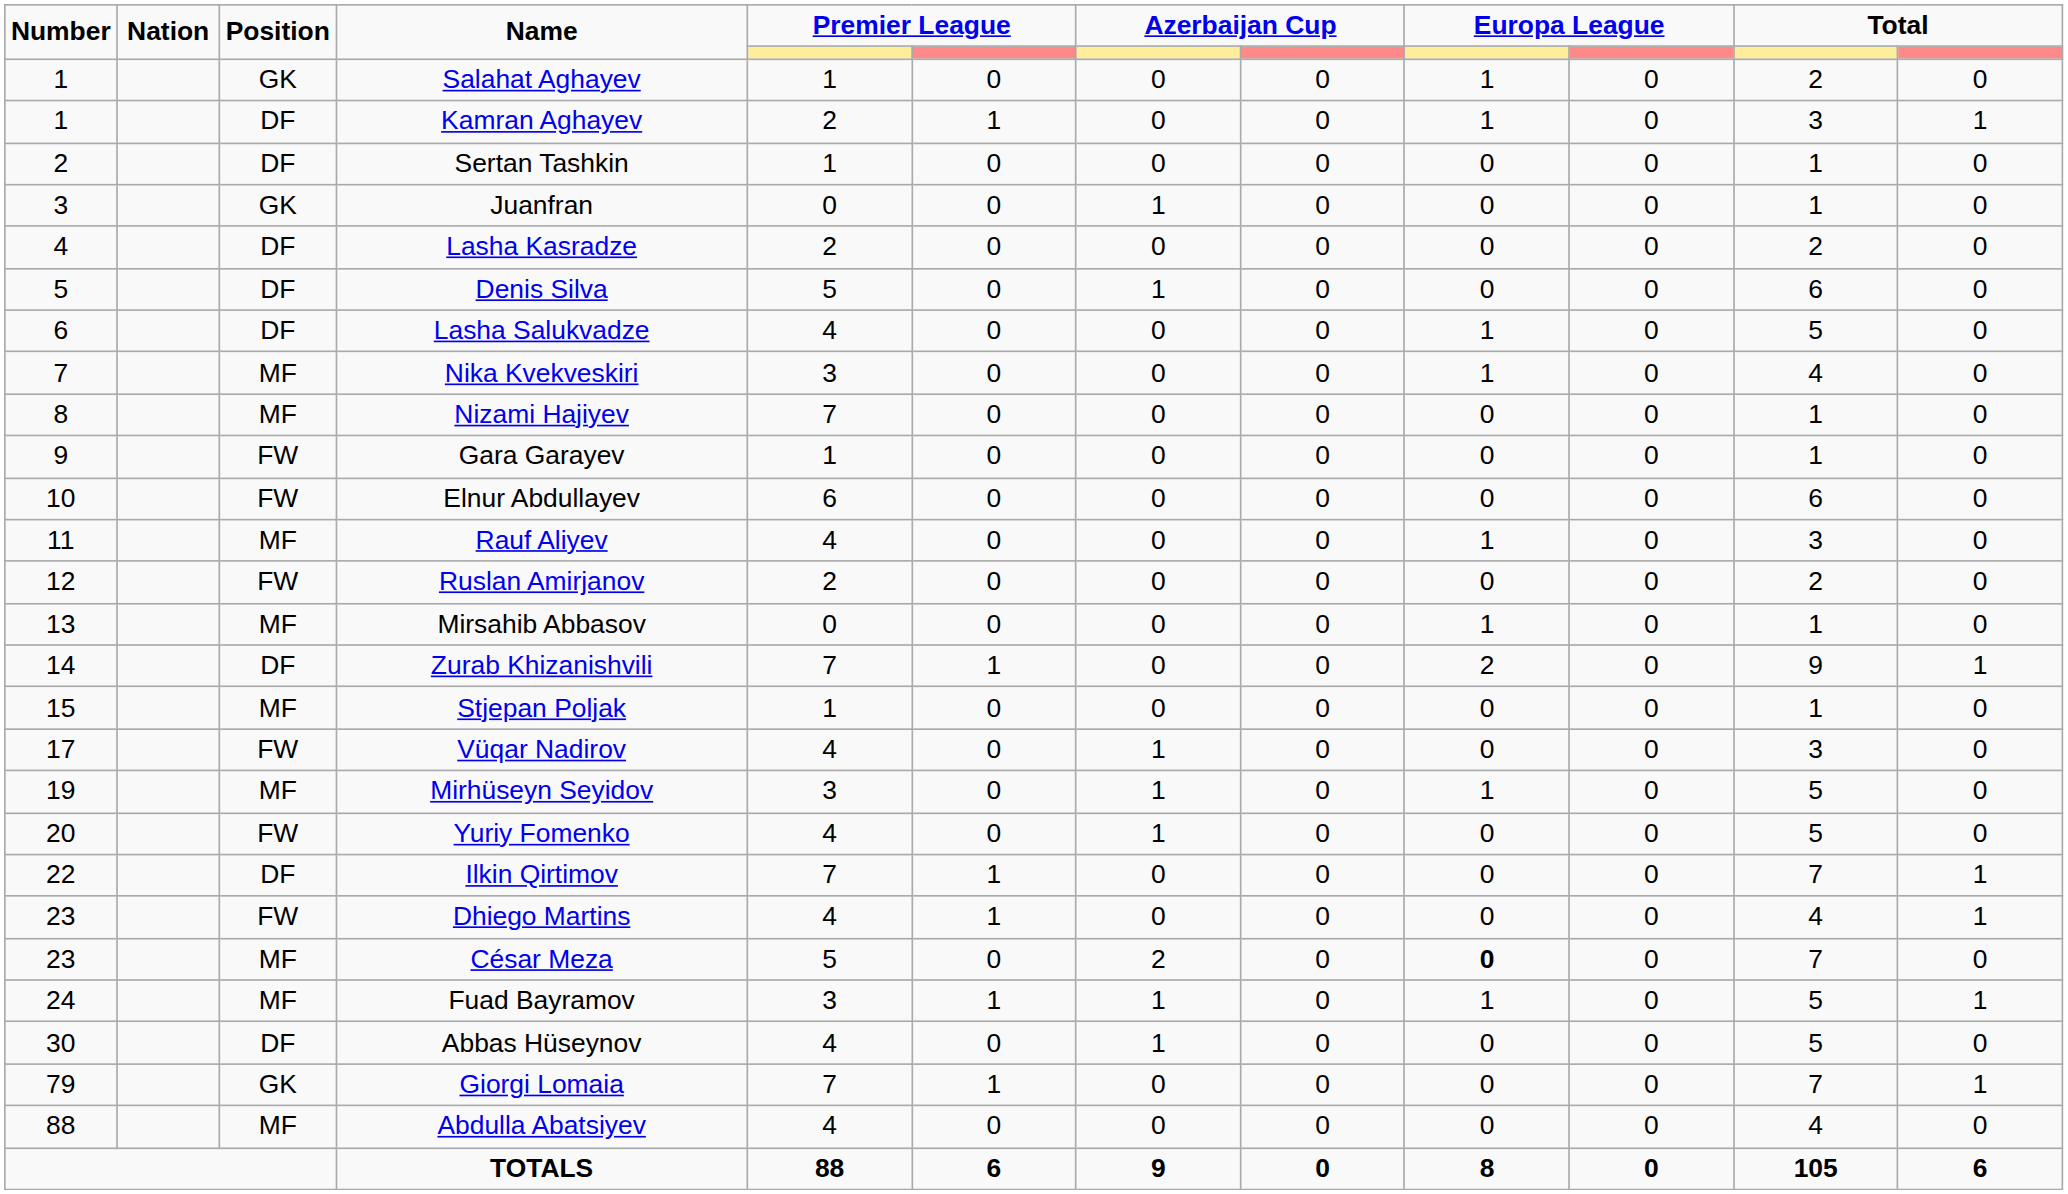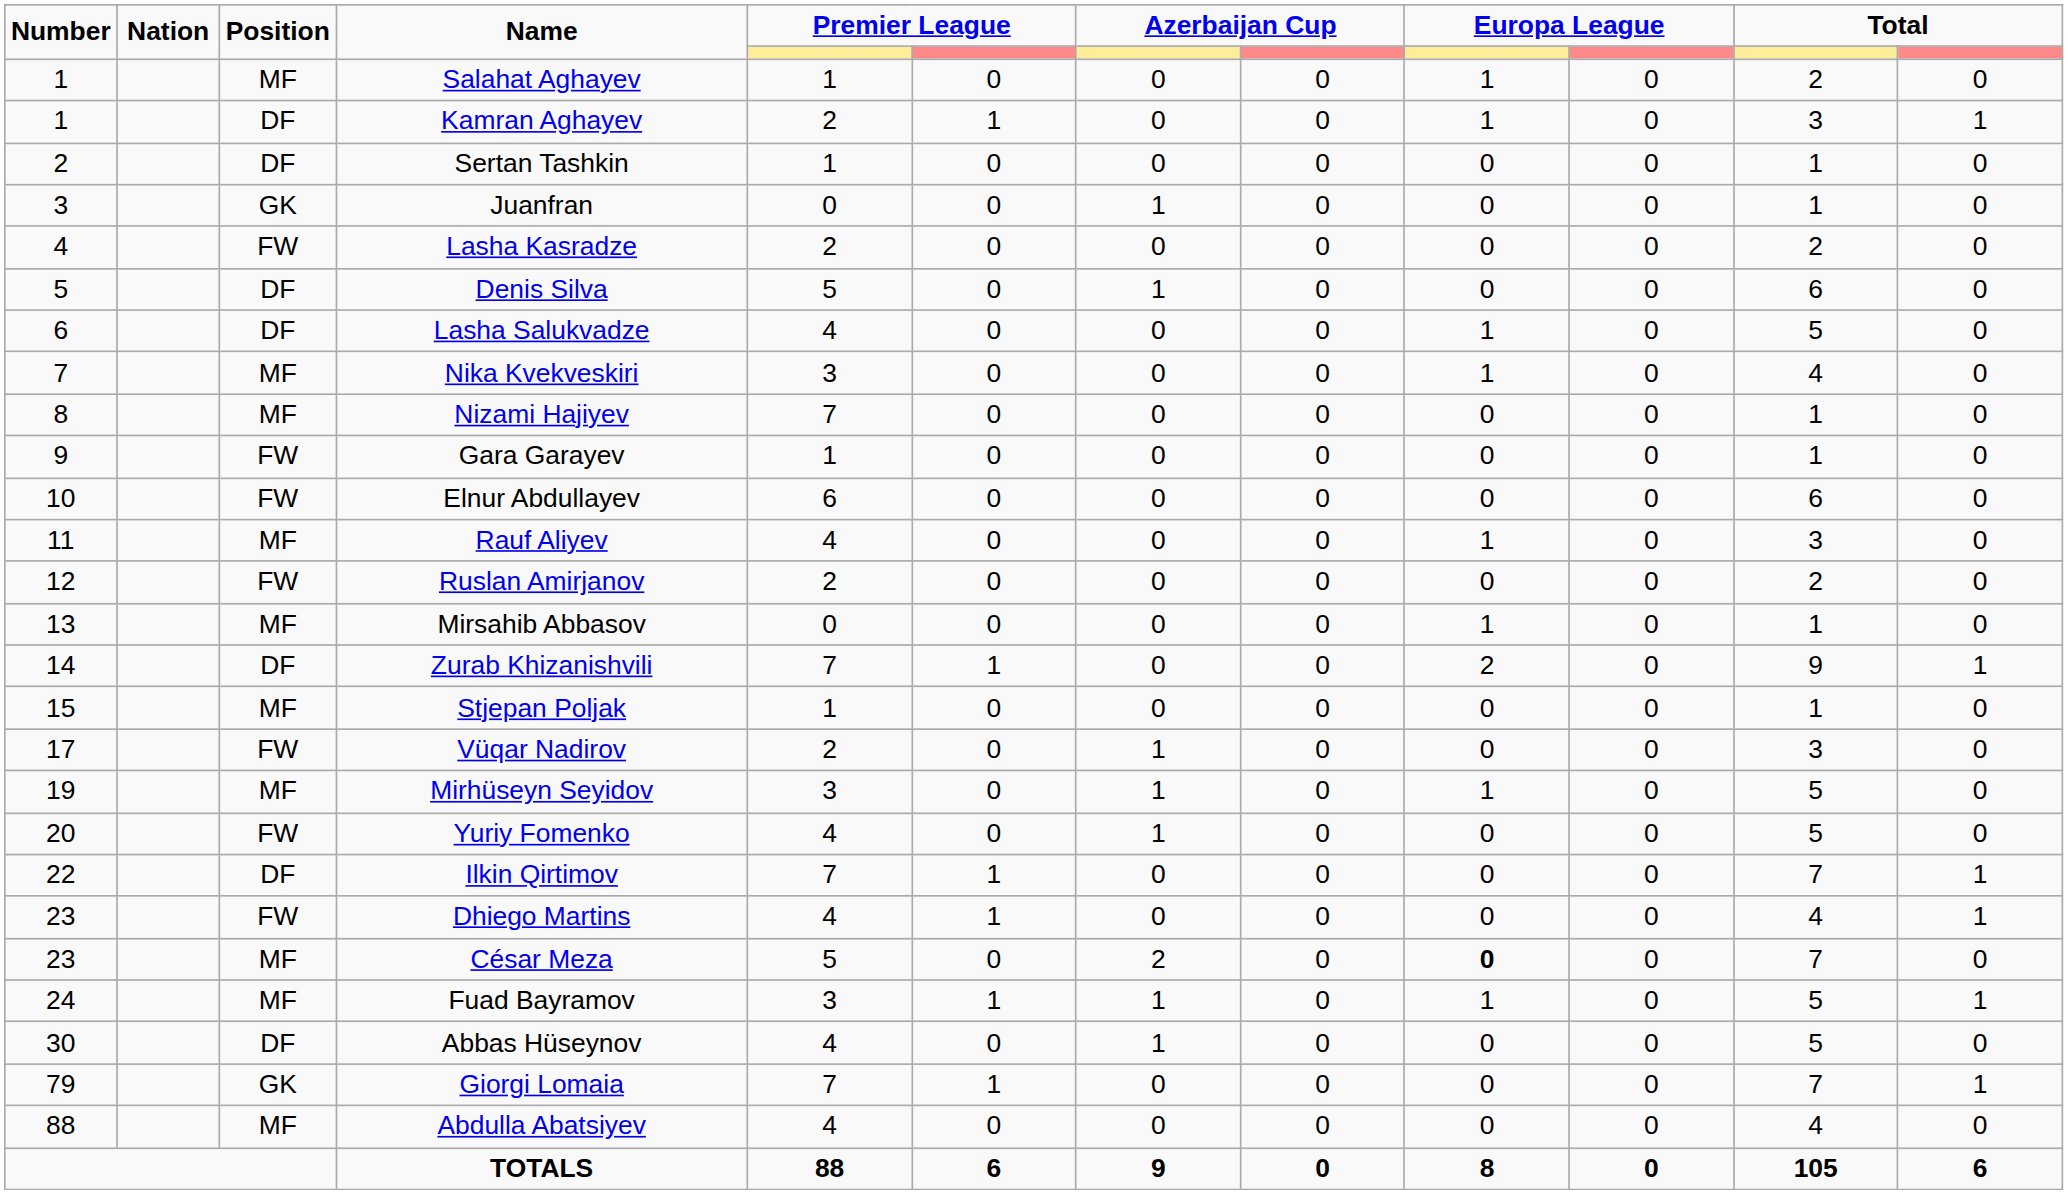 <table class="wikitable" style="text-align:center;">
 <tr>
 <td rowspan="2"  style="width:5%; text-align:center;"><strong>Number</strong></td>
 <td rowspan="2"  style="width:5%; text-align:center;"><strong>Nation</strong></td>
 <td rowspan="2"  style="width:5%; text-align:center;"><strong>Position</strong></td>
 <td rowspan="2"  style="width:20%; text-align:center;"><strong>Name</strong></td>
 <td colspan="2" style="text-align:center;"><strong><a href='#'>Premier League</a></strong></td>
 <td colspan="2" style="text-align:center;"><strong><a href='#'>Azerbaijan Cup</a></strong></td>
 <td colspan="2" style="text-align:center;"><strong><a href='#'>Europa League</a></strong></td>
 <td colspan="2" style="text-align:center;"><strong>Total</strong></td>
 </tr>
 <tr>
 <th style="width:60px; background:#fe9;"></th>
 <th style="width:60px; background:#ff8888;"></th>
 <th style="width:60px; background:#fe9;"></th>
 <th style="width:60px; background:#ff8888;"></th>
 <th style="width:60px; background:#fe9;"></th>
 <th style="width:60px; background:#ff8888;"></th>
 <th style="width:60px; background:#fe9;"></th>
 <th style="width:60px; background:#ff8888;"></th>
 </tr>
 <tr>
 <td>1</td>
 <td></td>
-<td>GK</td>
+<td>MF</td>
 <td><a href='#'>Salahat Aghayev</a></td>
 <td>1</td>
 <td>0</td>
 <td>0</td>
 <td>0</td>
 <td>1</td>
 <td>0</td>
 <td>2</td>
 <td>0</td>
 </tr>
 <tr>
 <td>1</td>
 <td></td>
 <td>DF</td>
 <td><a href='#'>Kamran Aghayev</a></td>
 <td>2</td>
 <td>1</td>
 <td>0</td>
 <td>0</td>
 <td>1</td>
 <td>0</td>
 <td>3</td>
 <td>1</td>
 </tr>
 <tr>
 <td>2</td>
 <td></td>
 <td>DF</td>
 <td>Sertan Tashkin</td>
 <td>1</td>
 <td>0</td>
 <td>0</td>
 <td>0</td>
 <td>0</td>
 <td>0</td>
 <td>1</td>
 <td>0</td>
 </tr>
 <tr>
 <td>3</td>
 <td></td>
 <td>GK</td>
 <td>Juanfran</td>
 <td>0</td>
 <td>0</td>
 <td>1</td>
 <td>0</td>
 <td>0</td>
 <td>0</td>
 <td>1</td>
 <td>0</td>
 </tr>
 <tr>
 <td>4</td>
 <td></td>
-<td>DF</td>
+<td>FW</td>
 <td><a href='#'>Lasha Kasradze</a></td>
 <td>2</td>
 <td>0</td>
 <td>0</td>
 <td>0</td>
 <td>0</td>
 <td>0</td>
 <td>2</td>
 <td>0</td>
 </tr>
 <tr>
 <td>5</td>
 <td></td>
 <td>DF</td>
 <td><a href='#'>Denis Silva</a></td>
 <td>5</td>
 <td>0</td>
 <td>1</td>
 <td>0</td>
 <td>0</td>
 <td>0</td>
 <td>6</td>
 <td>0</td>
 </tr>
 <tr>
 <td>6</td>
 <td></td>
 <td>DF</td>
 <td><a href='#'>Lasha Salukvadze</a></td>
 <td>4</td>
 <td>0</td>
 <td>0</td>
 <td>0</td>
 <td>1</td>
 <td>0</td>
 <td>5</td>
 <td>0</td>
 </tr>
 <tr>
 <td>7</td>
 <td></td>
 <td>MF</td>
 <td><a href='#'>Nika Kvekveskiri</a></td>
 <td>3</td>
 <td>0</td>
 <td>0</td>
 <td>0</td>
 <td>1</td>
 <td>0</td>
 <td>4</td>
 <td>0</td>
 </tr>
 <tr>
 <td>8</td>
 <td></td>
 <td>MF</td>
 <td><a href='#'>Nizami Hajiyev</a></td>
 <td>7</td>
 <td>0</td>
 <td>0</td>
 <td>0</td>
 <td>0</td>
 <td>0</td>
 <td>1</td>
 <td>0</td>
 </tr>
 <tr>
 <td>9</td>
 <td></td>
 <td>FW</td>
 <td>Gara Garayev</td>
 <td>1</td>
 <td>0</td>
 <td>0</td>
 <td>0</td>
 <td>0</td>
 <td>0</td>
 <td>1</td>
 <td>0</td>
 </tr>
 <tr>
 <td>10</td>
 <td></td>
 <td>FW</td>
 <td>Elnur Abdullayev</td>
 <td>6</td>
 <td>0</td>
 <td>0</td>
 <td>0</td>
 <td>0</td>
 <td>0</td>
 <td>6</td>
 <td>0</td>
 </tr>
 <tr>
 <td>11</td>
 <td></td>
 <td>MF</td>
 <td><a href='#'>Rauf Aliyev</a></td>
 <td>4</td>
 <td>0</td>
 <td>0</td>
 <td>0</td>
 <td>1</td>
 <td>0</td>
 <td>3</td>
 <td>0</td>
 </tr>
 <tr>
 <td>12</td>
 <td></td>
 <td>FW</td>
 <td><a href='#'>Ruslan Amirjanov</a></td>
 <td>2</td>
 <td>0</td>
 <td>0</td>
 <td>0</td>
 <td>0</td>
 <td>0</td>
 <td>2</td>
 <td>0</td>
 </tr>
 <tr>
 <td>13</td>
 <td></td>
 <td>MF</td>
 <td>Mirsahib Abbasov</td>
 <td>0</td>
 <td>0</td>
 <td>0</td>
 <td>0</td>
 <td>1</td>
 <td>0</td>
 <td>1</td>
 <td>0</td>
 </tr>
 <tr>
 <td>14</td>
 <td></td>
 <td>DF</td>
 <td><a href='#'>Zurab Khizanishvili</a></td>
 <td>7</td>
 <td>1</td>
 <td>0</td>
 <td>0</td>
 <td>2</td>
 <td>0</td>
 <td>9</td>
 <td>1</td>
 </tr>
 <tr>
 <td>15</td>
 <td></td>
 <td>MF</td>
 <td><a href='#'>Stjepan Poljak</a></td>
 <td>1</td>
 <td>0</td>
 <td>0</td>
 <td>0</td>
 <td>0</td>
 <td>0</td>
 <td>1</td>
 <td>0</td>
 </tr>
 <tr>
 <td>17</td>
 <td></td>
 <td>FW</td>
 <td><a href='#'>Vüqar Nadirov</a></td>
-<td>4</td>
+<td>2</td>
 <td>0</td>
 <td>1</td>
 <td>0</td>
 <td>0</td>
 <td>0</td>
 <td>3</td>
 <td>0</td>
 </tr>
 <tr>
 <td>19</td>
 <td></td>
 <td>MF</td>
 <td><a href='#'>Mirhüseyn Seyidov</a></td>
 <td>3</td>
 <td>0</td>
 <td>1</td>
 <td>0</td>
 <td>1</td>
 <td>0</td>
 <td>5</td>
 <td>0</td>
 </tr>
 <tr>
 <td>20</td>
 <td></td>
 <td>FW</td>
 <td><a href='#'>Yuriy Fomenko</a></td>
 <td>4</td>
 <td>0</td>
 <td>1</td>
 <td>0</td>
 <td>0</td>
 <td>0</td>
 <td>5</td>
 <td>0</td>
 </tr>
 <tr>
 <td>22</td>
 <td></td>
 <td>DF</td>
 <td><a href='#'>Ilkin Qirtimov</a></td>
 <td>7</td>
 <td>1</td>
 <td>0</td>
 <td>0</td>
 <td>0</td>
 <td>0</td>
 <td>7</td>
 <td>1</td>
 </tr>
 <tr>
 <td>23</td>
 <td></td>
 <td>FW</td>
 <td><a href='#'>Dhiego Martins</a></td>
 <td>4</td>
 <td>1</td>
 <td>0</td>
 <td>0</td>
 <td>0</td>
 <td>0</td>
 <td>4</td>
 <td>1</td>
 </tr>
 <tr>
 <td>23</td>
 <td></td>
 <td>MF</td>
 <td><a href='#'>César Meza</a></td>
 <td>5</td>
 <td>0</td>
 <td>2</td>
 <td>0</td>
 <td><strong>0</strong></td>
 <td>0</td>
 <td>7</td>
 <td>0</td>
 </tr>
 <tr>
 <td>24</td>
 <td></td>
 <td>MF</td>
 <td>Fuad Bayramov</td>
 <td>3</td>
 <td>1</td>
 <td>1</td>
 <td>0</td>
 <td>1</td>
 <td>0</td>
 <td>5</td>
 <td>1</td>
 </tr>
 <tr>
 <td>30</td>
 <td></td>
 <td>DF</td>
 <td>Abbas Hüseynov</td>
 <td>4</td>
 <td>0</td>
 <td>1</td>
 <td>0</td>
 <td>0</td>
 <td>0</td>
 <td>5</td>
 <td>0</td>
 </tr>
 <tr>
 <td>79</td>
 <td></td>
 <td>GK</td>
 <td><a href='#'>Giorgi Lomaia</a></td>
 <td>7</td>
 <td>1</td>
 <td>0</td>
 <td>0</td>
 <td>0</td>
 <td>0</td>
 <td>7</td>
 <td>1</td>
 </tr>
 <tr>
 <td>88</td>
 <td></td>
 <td>MF</td>
 <td><a href='#'>Abdulla Abatsiyev</a></td>
 <td>4</td>
 <td>0</td>
 <td>0</td>
 <td>0</td>
 <td>0</td>
 <td>0</td>
 <td>4</td>
 <td>0</td>
 </tr>
 <tr>
 <td colspan="3"></td>
 <td><strong>TOTALS</strong></td>
 <td><strong>88</strong></td>
 <td><strong>6</strong></td>
 <td><strong>9</strong></td>
 <td><strong>0</strong></td>
 <td><strong>8</strong></td>
 <td><strong>0</strong></td>
 <td><strong>105</strong></td>
 <td><strong>6</strong></td>
 </tr>
 </table>
